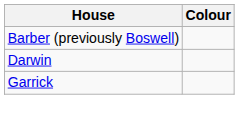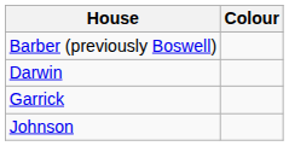 <table class="wikitable">
 <tr>
 <th>House</th>
 <th>Colour</th>
 </tr>
 <tr>
 <td><a href='#'>Barber</a> (previously <a href='#'>Boswell</a>)</td>
 <td></td>
 </tr>
 <tr>
 <td><a href='#'>Darwin</a></td>
 <td></td>
 </tr>
 <tr>
 <td><a href='#'>Garrick</a></td>
 <td></td>
 </tr>
+<tr>
+<td><a href='#'>Johnson</a></td>
+<td></td>
+</tr>
 </table>
